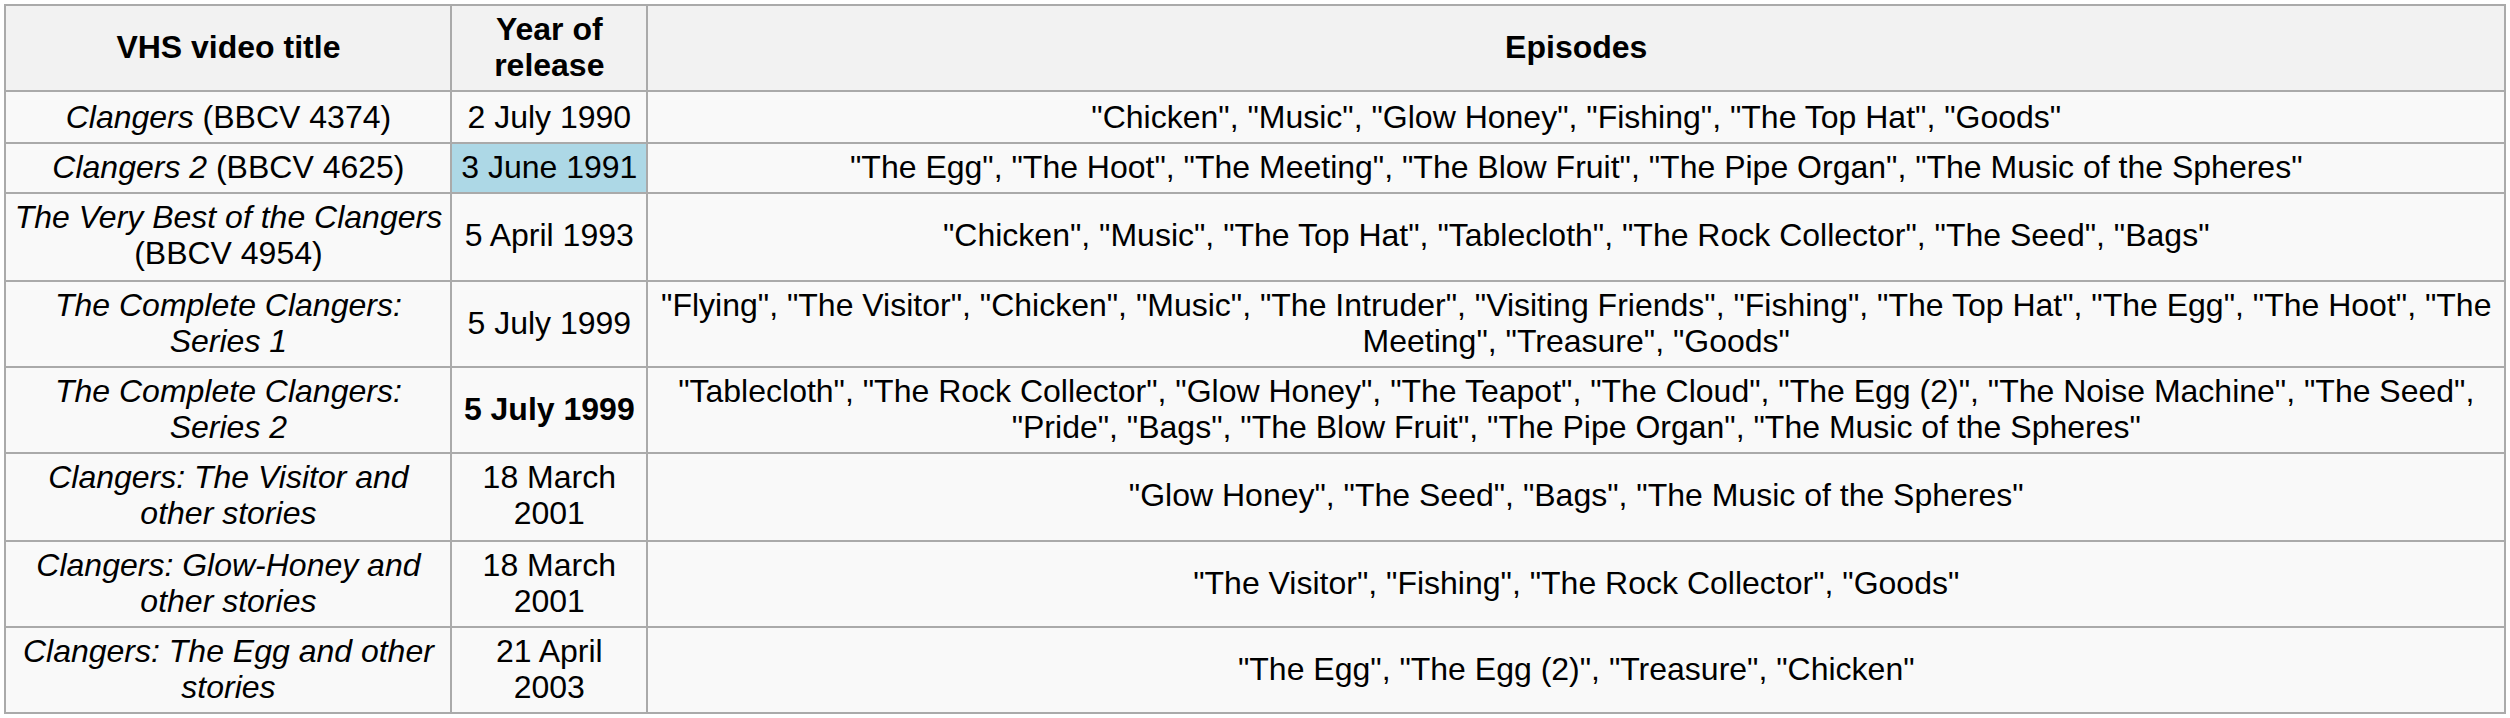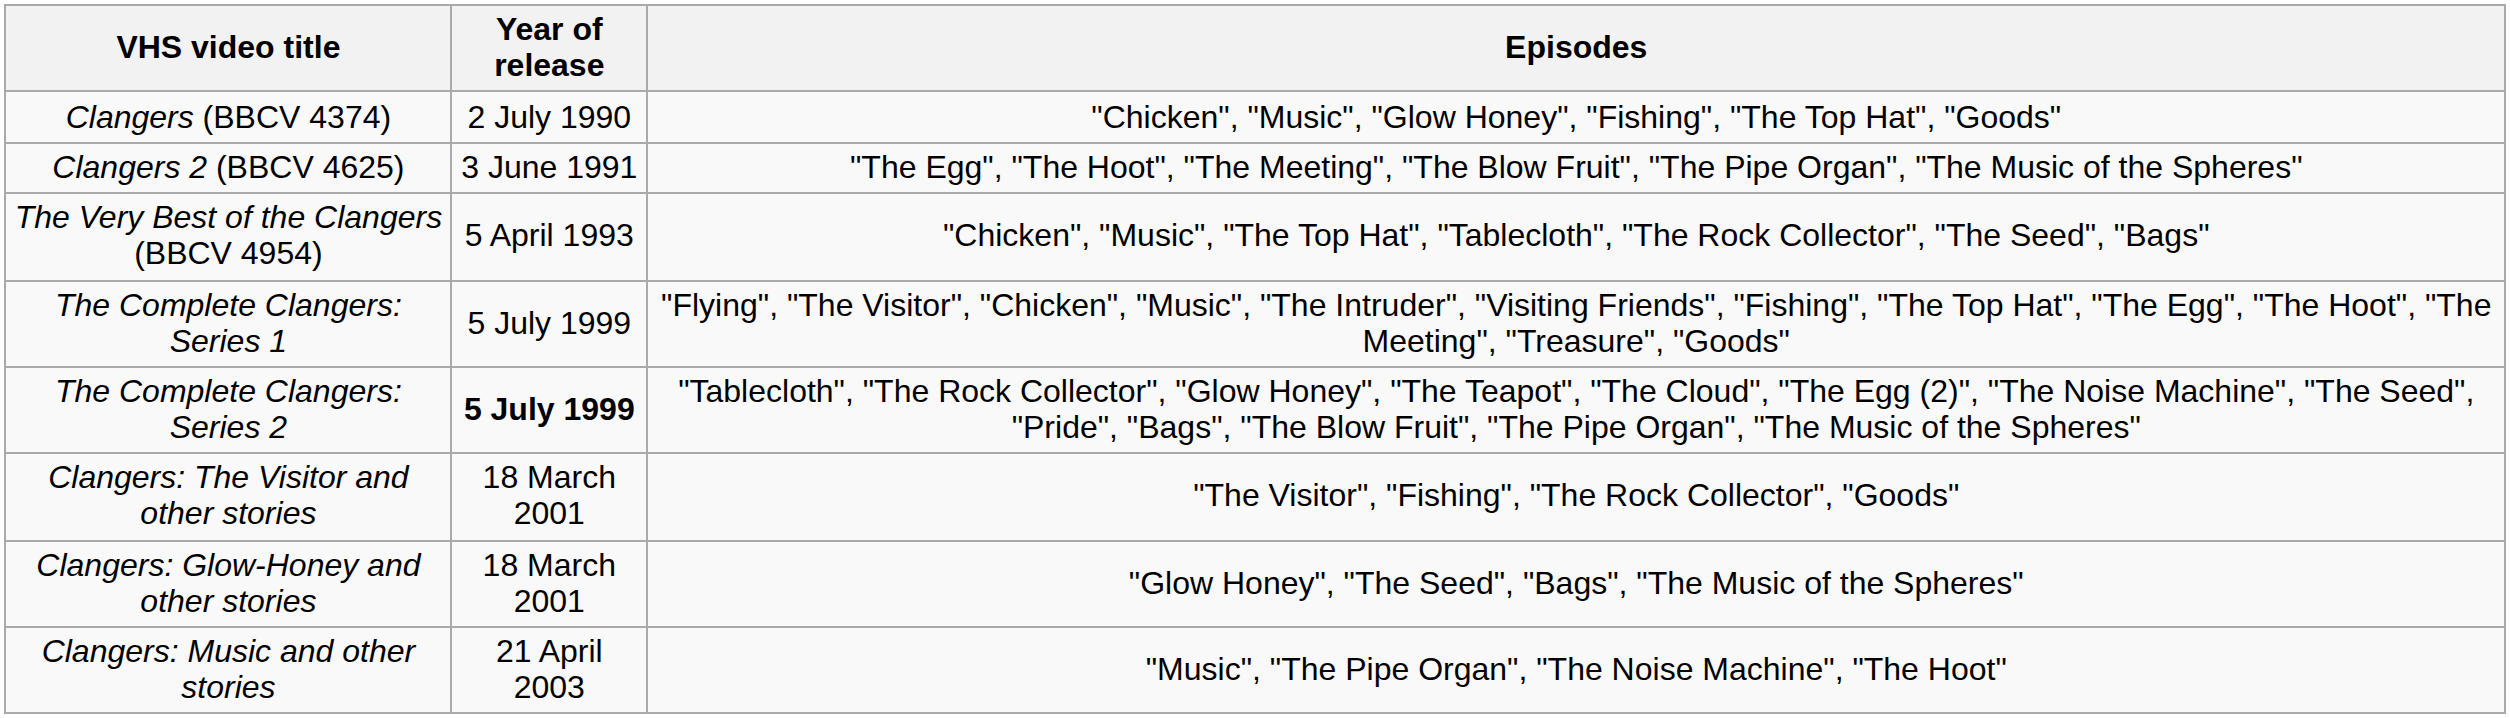 <table class="wikitable" style="width:99%;">
 <tr>
 <th>VHS video title</th>
 <th>Year of release</th>
 <th>Episodes</th>
 </tr>
 <tr style="text-align:center;">
 <td><em>Clangers</em> (BBCV 4374)</td>
 <td>2 July 1990</td>
 <td>"Chicken", "Music", "Glow Honey", "Fishing", "The Top Hat", "Goods"</td>
 </tr>
 <tr style="text-align:center;">
 <td><em>Clangers 2</em> (BBCV 4625)</td>
-<td style="background: lightblue;">3 June 1991</td>
+<td>3 June 1991</td>
 <td>"The Egg", "The Hoot", "The Meeting", "The Blow Fruit", "The Pipe Organ", "The Music of the Spheres"</td>
 </tr>
 <tr style="text-align:center;">
 <td><em>The Very Best of the Clangers</em> (BBCV 4954)</td>
 <td>5 April 1993</td>
 <td>"Chicken", "Music", "The Top Hat", "Tablecloth", "The Rock Collector", "The Seed", "Bags"</td>
 </tr>
 <tr style="text-align:center;">
 <td><em>The Complete Clangers: Series 1</em></td>
 <td>5 July 1999</td>
 <td>"Flying", "The Visitor", "Chicken", "Music", "The Intruder", "Visiting Friends", "Fishing", "The Top Hat", "The Egg", "The Hoot", "The Meeting", "Treasure", "Goods"</td>
 </tr>
 <tr style="text-align:center;">
 <td><em>The Complete Clangers: Series 2</em></td>
 <td><strong>5 July 1999</strong></td>
 <td>"Tablecloth", "The Rock Collector", "Glow Honey", "The Teapot", "The Cloud", "The Egg (2)", "The Noise Machine", "The Seed", "Pride", "Bags", "The Blow Fruit", "The Pipe Organ", "The Music of the Spheres"</td>
 </tr>
 <tr style="text-align:center;">
 <td><em>Clangers: The Visitor and other stories</em></td>
 <td>18 March 2001</td>
-<td>"Glow Honey", "The Seed", "Bags", "The Music of the Spheres"</td>
+<td>"The Visitor", "Fishing", "The Rock Collector", "Goods"</td>
 </tr>
 <tr style="text-align:center;">
 <td><em>Clangers: Glow-Honey and other stories</em></td>
 <td>18 March 2001</td>
-<td>"The Visitor", "Fishing", "The Rock Collector", "Goods"</td>
+<td>"Glow Honey", "The Seed", "Bags", "The Music of the Spheres"</td>
 </tr>
 <tr style="text-align:center;">
-<td><em>Clangers: The Egg and other stories</em></td>
+<td><em>Clangers: Music and other stories</em></td>
 <td>21 April 2003</td>
-<td>"The Egg", "The Egg (2)", "Treasure", "Chicken"</td>
+<td>"Music", "The Pipe Organ", "The Noise Machine", "The Hoot"</td>
 </tr>
 </table>
